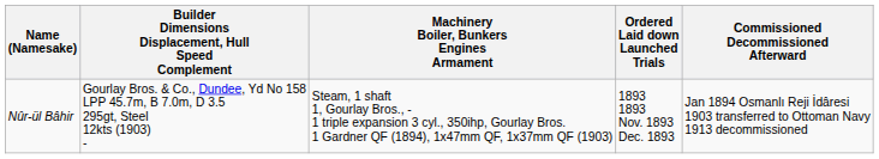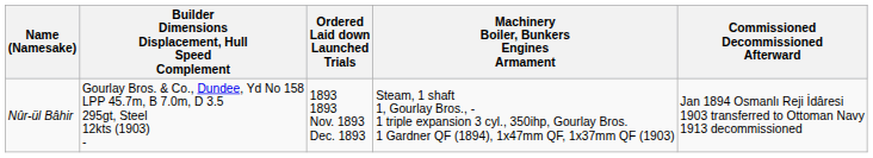 <table class="wikitable" style="font-size:90%;">
 <tr bgcolor="#e6e9ff">
 <th>Name<br>(Namesake)</th>
 <th>Builder<br>Dimensions<br>Displacement, Hull<br>Speed<br>Complement</th>
+<th>Ordered<br>Laid down<br>Launched<br>Trials</th>
 <th>Machinery<br>Boiler, Bunkers<br>Engines<br>Armament</th>
-<th>Ordered<br>Laid down<br>Launched<br>Trials</th>
 <th>Commissioned<br>Decommissioned<br>Afterward</th>
 </tr>
 <tr ---->
 <td><em>Nûr-ül Bâhir</em></td>
 <td> Gourlay Bros. & Co., <a href='#'>Dundee</a>, Yd No 158<br>LPP 45.7m, B 7.0m, D 3.5<br>295gt, Steel<br>12kts (1903)<br>-</td>
+<td>1893<br>1893<br>Nov. 1893<br>Dec. 1893</td>
 <td>Steam, 1 shaft<br>1, Gourlay Bros., -<br>1 triple expansion 3 cyl., 350ihp, Gourlay Bros.<br>1 Gardner QF (1894), 1x47mm QF, 1x37mm QF (1903)</td>
-<td>1893<br>1893<br>Nov. 1893<br>Dec. 1893</td>
 <td>Jan 1894 Osmanlı Reji İdâresi<br>1903 transferred to Ottoman Navy<br>1913 decommissioned</td>
 </tr>
 </table>
